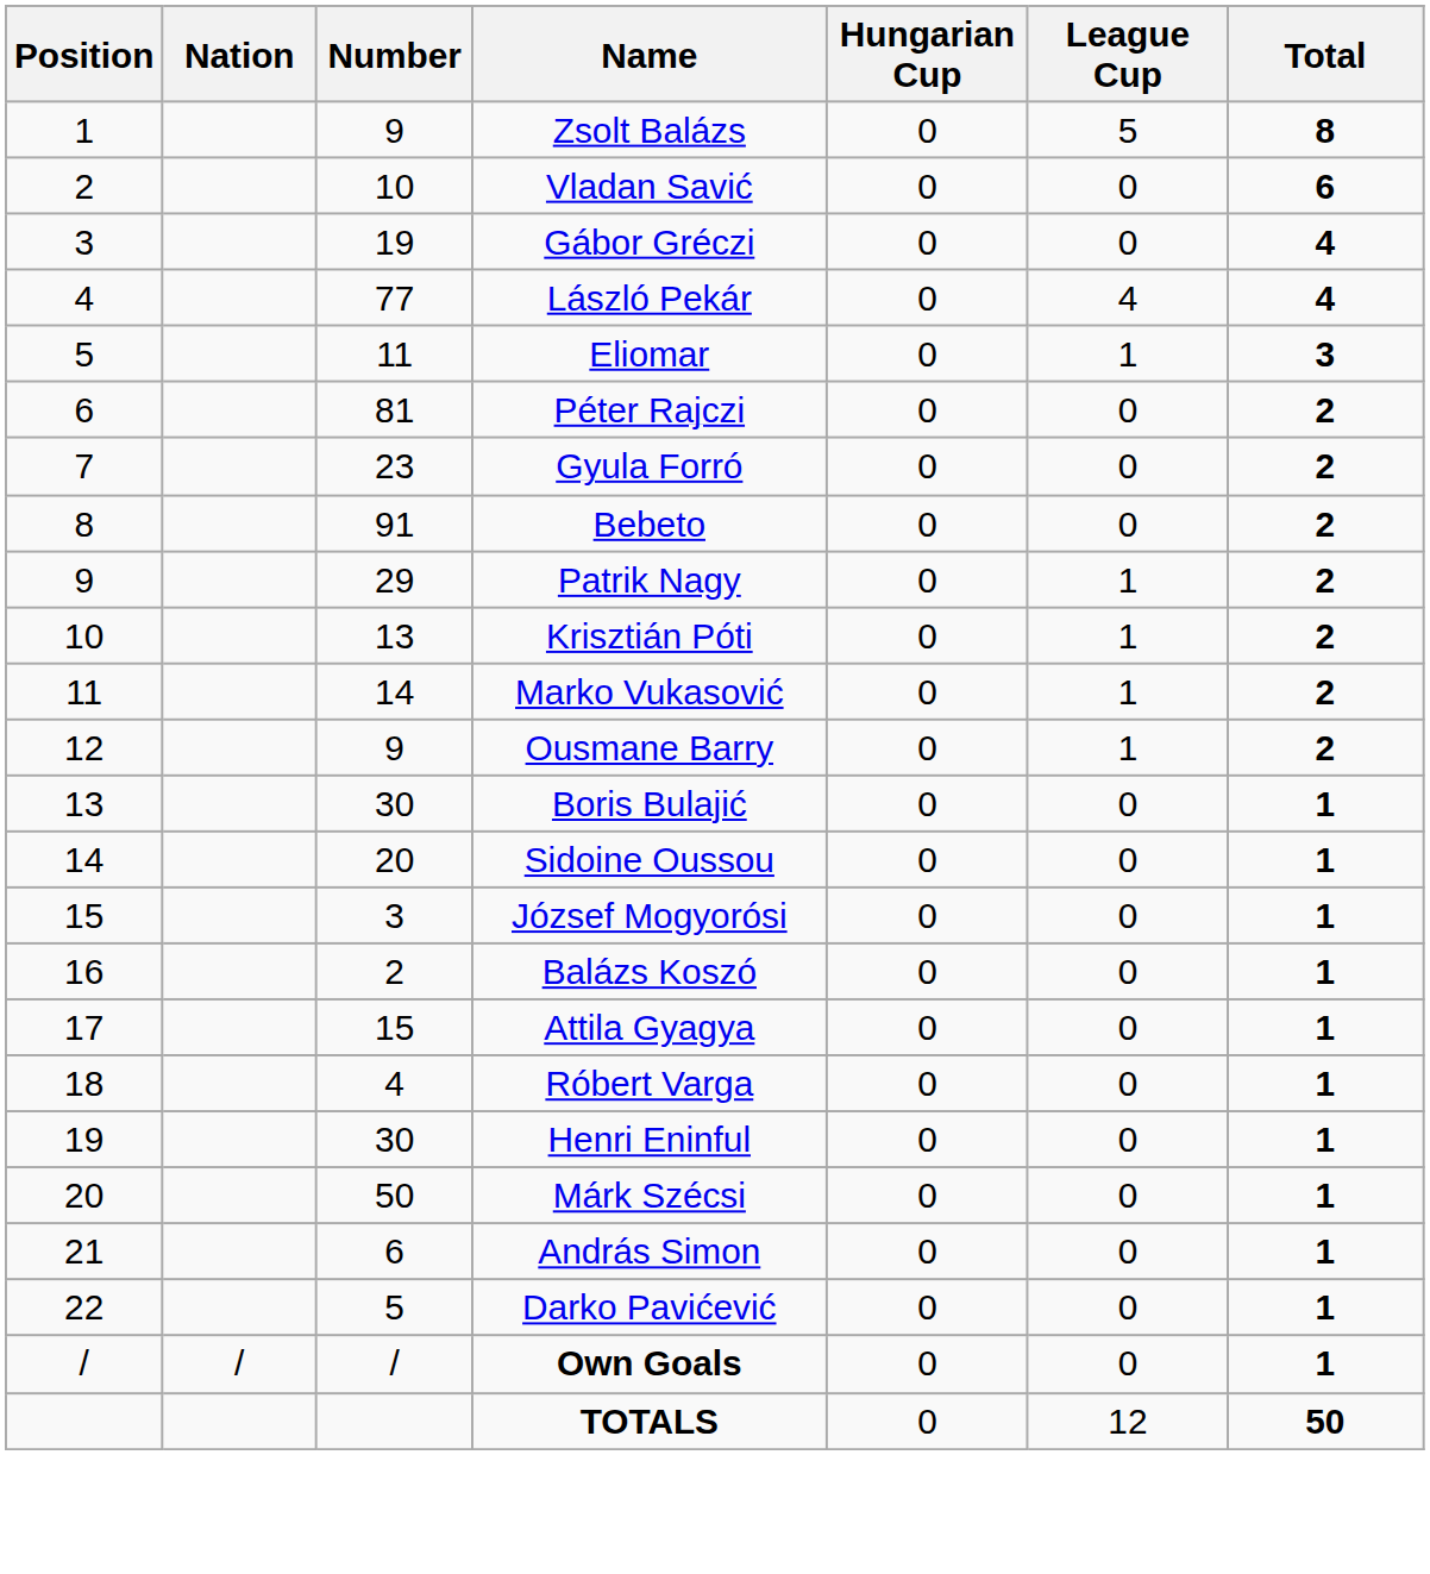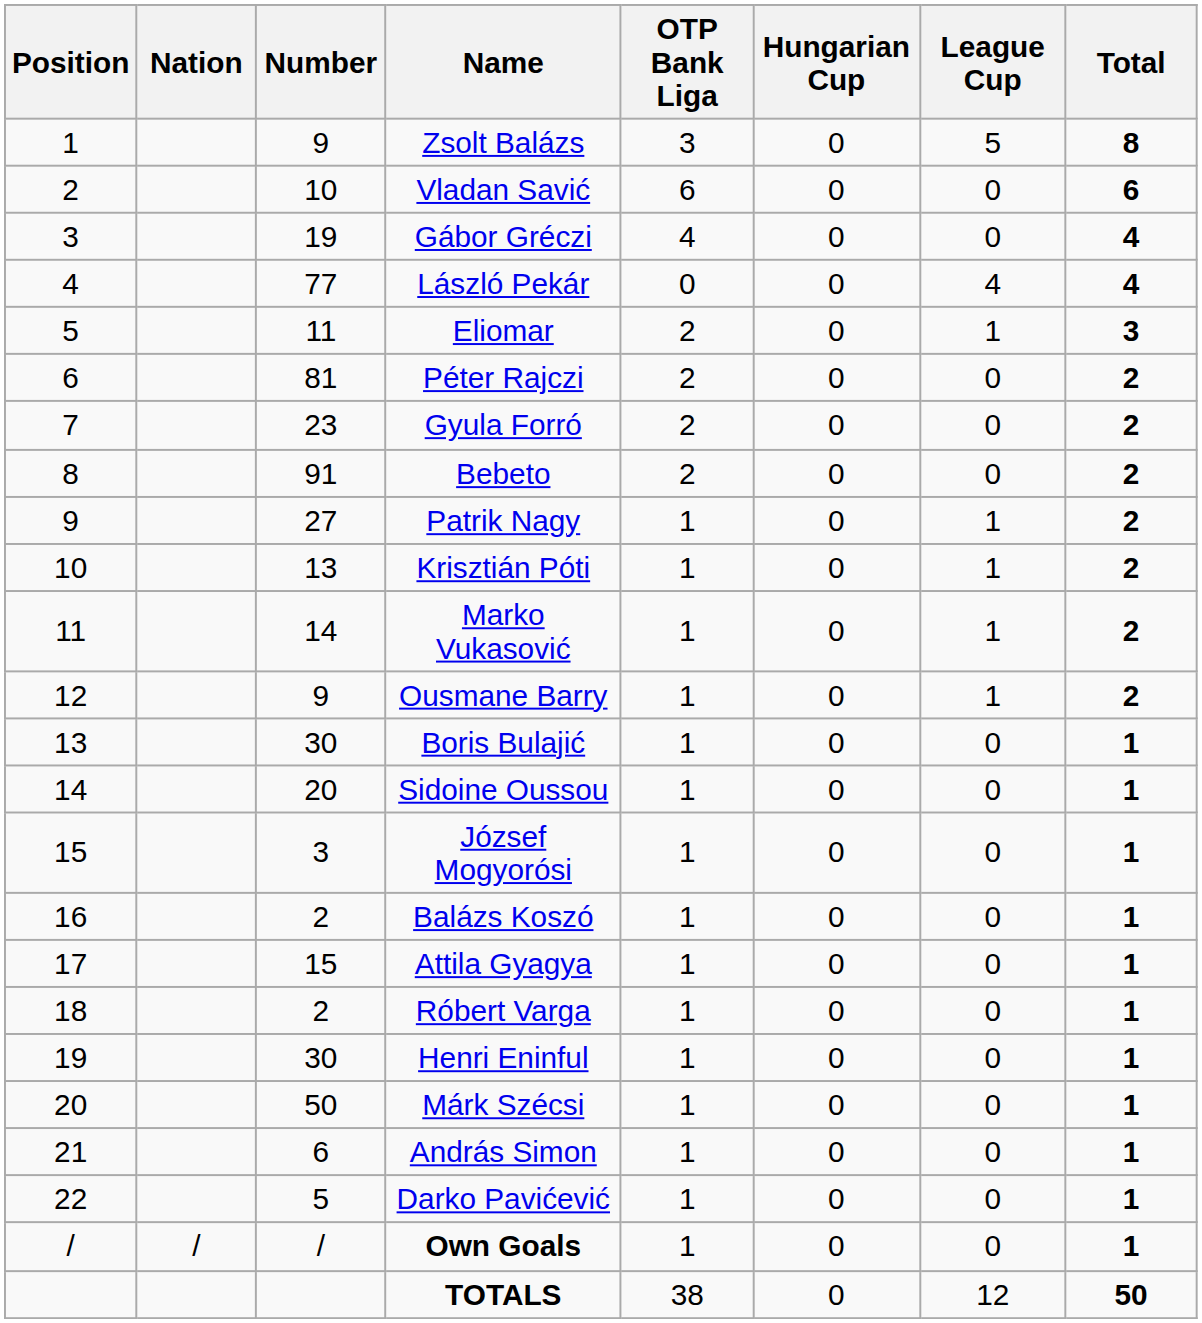 <table class="wikitable" style="font-size: 95%; text-align: center;">
 <tr>
 <th width=60>Position</th>
 <th width=60>Nation</th>
 <th width=60>Number</th>
 <th width=150>Name</th>
+<th width=80>OTP Bank Liga</th>
 <th width=80>Hungarian Cup</th>
 <th width=80>League Cup</th>
 <th width=80>Total</th>
 </tr>
 <tr>
 <td>1</td>
 <td></td>
 <td>9</td>
 <td><a href='#'>Zsolt Balázs</a></td>
+<td>3</td>
 <td>0</td>
 <td>5</td>
 <td><strong>8</strong></td>
 </tr>
 <tr>
 <td>2</td>
 <td></td>
 <td>10</td>
 <td><a href='#'>Vladan Savić</a></td>
+<td>6</td>
 <td>0</td>
 <td>0</td>
 <td><strong>6</strong></td>
 </tr>
 <tr>
 <td>3</td>
 <td></td>
 <td>19</td>
 <td><a href='#'>Gábor Gréczi</a></td>
+<td>4</td>
 <td>0</td>
 <td>0</td>
 <td><strong>4</strong></td>
 </tr>
 <tr>
 <td>4</td>
 <td></td>
 <td>77</td>
 <td><a href='#'>László Pekár</a></td>
 <td>0</td>
+<td>0</td>
 <td>4</td>
 <td><strong>4</strong></td>
 </tr>
 <tr>
 <td>5</td>
 <td></td>
 <td>11</td>
 <td><a href='#'>Eliomar</a></td>
+<td>2</td>
 <td>0</td>
 <td>1</td>
 <td><strong>3</strong></td>
 </tr>
 <tr>
 <td>6</td>
 <td></td>
 <td>81</td>
 <td><a href='#'>Péter Rajczi</a></td>
+<td>2</td>
 <td>0</td>
 <td>0</td>
 <td><strong>2</strong></td>
 </tr>
 <tr>
 <td>7</td>
 <td></td>
 <td>23</td>
 <td><a href='#'>Gyula Forró</a></td>
+<td>2</td>
 <td>0</td>
 <td>0</td>
 <td><strong>2</strong></td>
 </tr>
 <tr>
 <td>8</td>
 <td></td>
 <td>91</td>
 <td><a href='#'>Bebeto</a></td>
+<td>2</td>
 <td>0</td>
 <td>0</td>
 <td><strong>2</strong></td>
 </tr>
 <tr>
 <td>9</td>
 <td></td>
-<td>29</td>
+<td>27</td>
 <td><a href='#'>Patrik Nagy</a></td>
+<td>1</td>
 <td>0</td>
 <td>1</td>
 <td><strong>2</strong></td>
 </tr>
 <tr>
 <td>10</td>
 <td></td>
 <td>13</td>
 <td><a href='#'>Krisztián Póti</a></td>
+<td>1</td>
 <td>0</td>
 <td>1</td>
 <td><strong>2</strong></td>
 </tr>
 <tr>
 <td>11</td>
 <td></td>
 <td>14</td>
 <td><a href='#'>Marko Vukasović</a></td>
+<td>1</td>
 <td>0</td>
 <td>1</td>
 <td><strong>2</strong></td>
 </tr>
 <tr>
 <td>12</td>
 <td></td>
 <td>9</td>
 <td><a href='#'>Ousmane Barry</a></td>
+<td>1</td>
 <td>0</td>
 <td>1</td>
 <td><strong>2</strong></td>
 </tr>
 <tr>
 <td>13</td>
 <td></td>
 <td>30</td>
 <td><a href='#'>Boris Bulajić</a></td>
+<td>1</td>
 <td>0</td>
 <td>0</td>
 <td><strong>1</strong></td>
 </tr>
 <tr>
 <td>14</td>
 <td></td>
 <td>20</td>
 <td><a href='#'>Sidoine Oussou</a></td>
+<td>1</td>
 <td>0</td>
 <td>0</td>
 <td><strong>1</strong></td>
 </tr>
 <tr>
 <td>15</td>
 <td></td>
 <td>3</td>
 <td><a href='#'>József Mogyorósi</a></td>
+<td>1</td>
 <td>0</td>
 <td>0</td>
 <td><strong>1</strong></td>
 </tr>
 <tr>
 <td>16</td>
 <td></td>
 <td>2</td>
 <td><a href='#'>Balázs Koszó</a></td>
+<td>1</td>
 <td>0</td>
 <td>0</td>
 <td><strong>1</strong></td>
 </tr>
 <tr>
 <td>17</td>
 <td></td>
 <td>15</td>
 <td><a href='#'>Attila Gyagya</a></td>
+<td>1</td>
 <td>0</td>
 <td>0</td>
 <td><strong>1</strong></td>
 </tr>
 <tr>
 <td>18</td>
 <td></td>
-<td>4</td>
+<td>2</td>
 <td><a href='#'>Róbert Varga</a></td>
+<td>1</td>
 <td>0</td>
 <td>0</td>
 <td><strong>1</strong></td>
 </tr>
 <tr>
 <td>19</td>
 <td></td>
 <td>30</td>
 <td><a href='#'>Henri Eninful</a></td>
+<td>1</td>
 <td>0</td>
 <td>0</td>
 <td><strong>1</strong></td>
 </tr>
 <tr>
 <td>20</td>
 <td></td>
 <td>50</td>
 <td><a href='#'>Márk Szécsi</a></td>
+<td>1</td>
 <td>0</td>
 <td>0</td>
 <td><strong>1</strong></td>
 </tr>
 <tr>
 <td>21</td>
 <td></td>
 <td>6</td>
 <td><a href='#'>András Simon</a></td>
+<td>1</td>
 <td>0</td>
 <td>0</td>
 <td><strong>1</strong></td>
 </tr>
 <tr>
 <td>22</td>
 <td></td>
 <td>5</td>
 <td><a href='#'>Darko Pavićević</a></td>
+<td>1</td>
 <td>0</td>
 <td>0</td>
 <td><strong>1</strong></td>
 </tr>
 <tr>
 <td>/</td>
 <td>/</td>
 <td>/</td>
 <td><strong>Own Goals</strong></td>
+<td>1</td>
 <td>0</td>
 <td>0</td>
 <td><strong>1</strong></td>
 </tr>
 <tr>
 <td></td>
 <td></td>
 <td></td>
 <td><strong>TOTALS</strong></td>
+<td>38</td>
 <td>0</td>
 <td>12</td>
 <td><strong>50</strong></td>
 </tr>
 </table>
